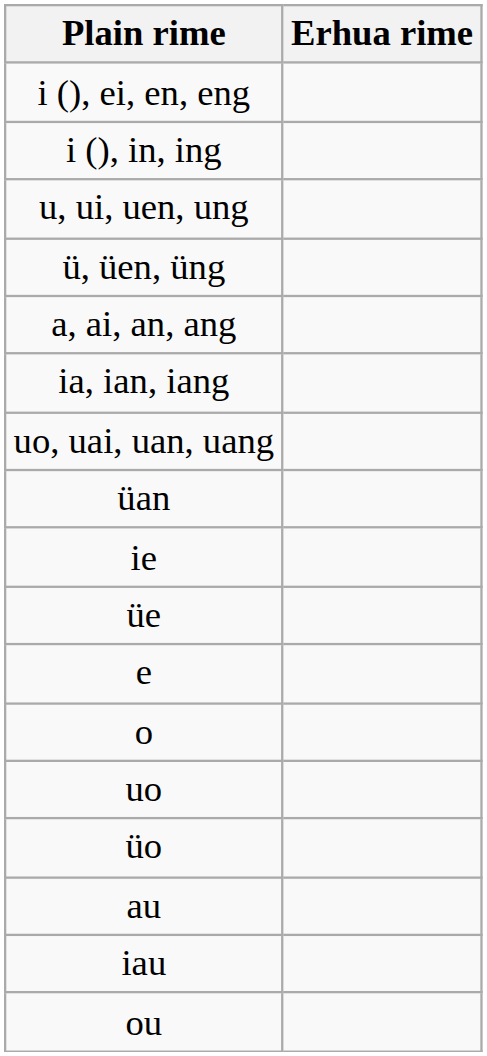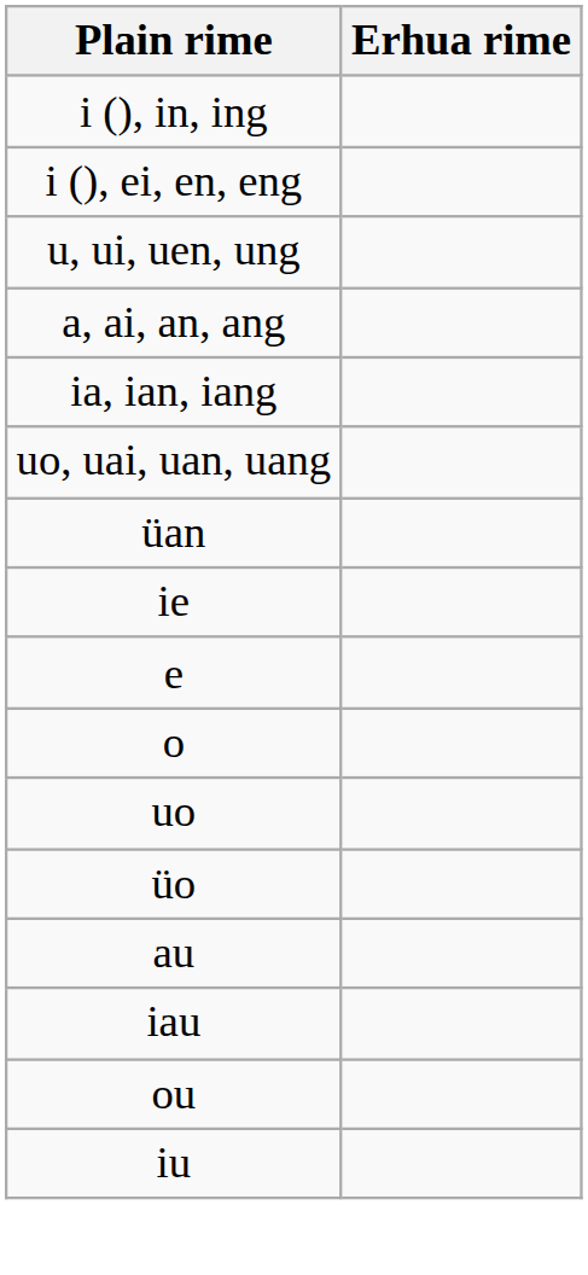 <table class="wikitable" style="text-align: center">
 <tr>
 <th>Plain rime</th>
 <th>Erhua rime</th>
 </tr>
 <tr>
+<td>i (), in, ing</td>
+<td></td>
+</tr>
+<tr>
 <td>i (), ei, en, eng</td>
 <td></td>
 </tr>
 <tr>
-<td>i (), in, ing</td>
-<td></td>
-</tr>
-<tr>
 <td>u, ui, uen, ung</td>
-<td></td>
-</tr>
-<tr>
-<td>ü, üen, üng</td>
 <td></td>
 </tr>
 <tr>
 <td>a, ai, an, ang</td>
 <td></td>
 </tr>
 <tr>
 <td>ia, ian, iang</td>
 <td></td>
 </tr>
 <tr>
 <td>uo, uai, uan, uang</td>
 <td></td>
 </tr>
 <tr>
 <td>üan</td>
 <td></td>
 </tr>
 <tr>
 <td>ie</td>
-<td></td>
-</tr>
-<tr>
-<td>üe</td>
 <td></td>
 </tr>
 <tr>
 <td>e</td>
 <td></td>
 </tr>
 <tr>
 <td>o</td>
 <td></td>
 </tr>
 <tr>
 <td>uo</td>
 <td></td>
 </tr>
 <tr>
 <td>üo</td>
 <td></td>
 </tr>
 <tr>
 <td>au</td>
 <td></td>
 </tr>
 <tr>
 <td>iau</td>
 <td></td>
 </tr>
 <tr>
 <td>ou</td>
 <td></td>
 </tr>
+<tr>
+<td>iu</td>
+<td></td>
+</tr>
 </table>
